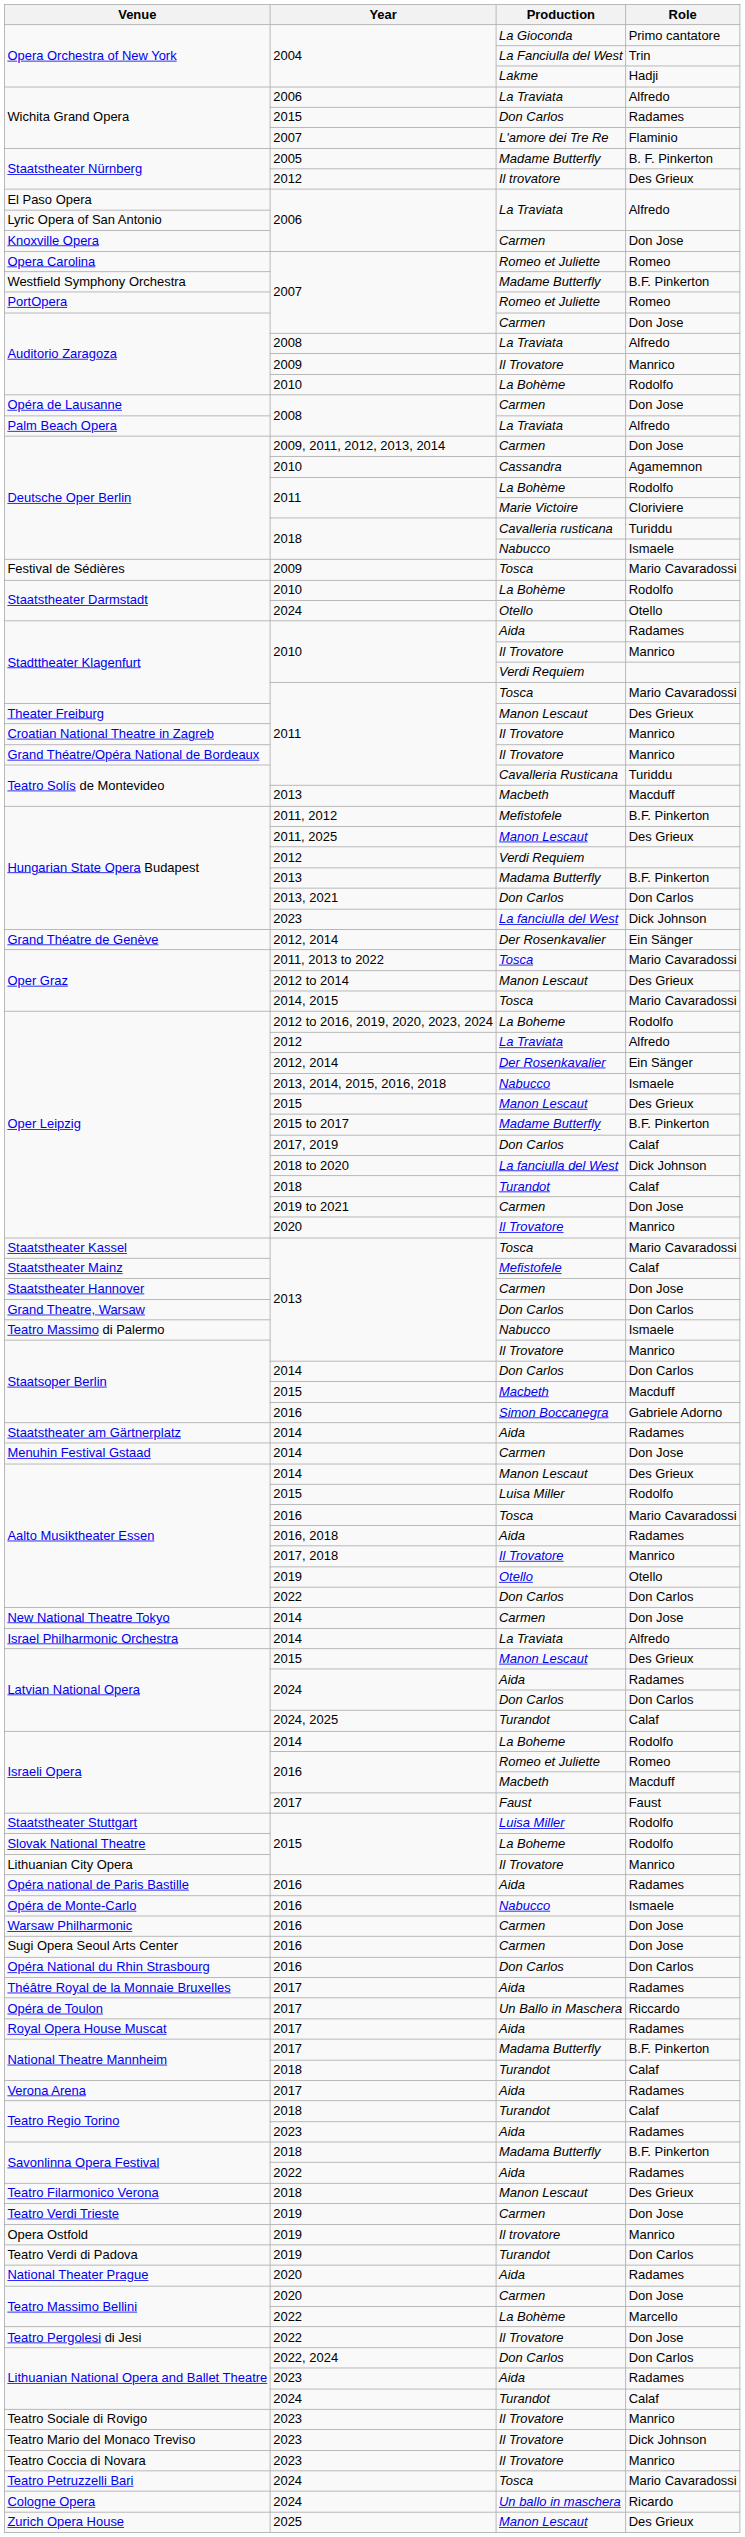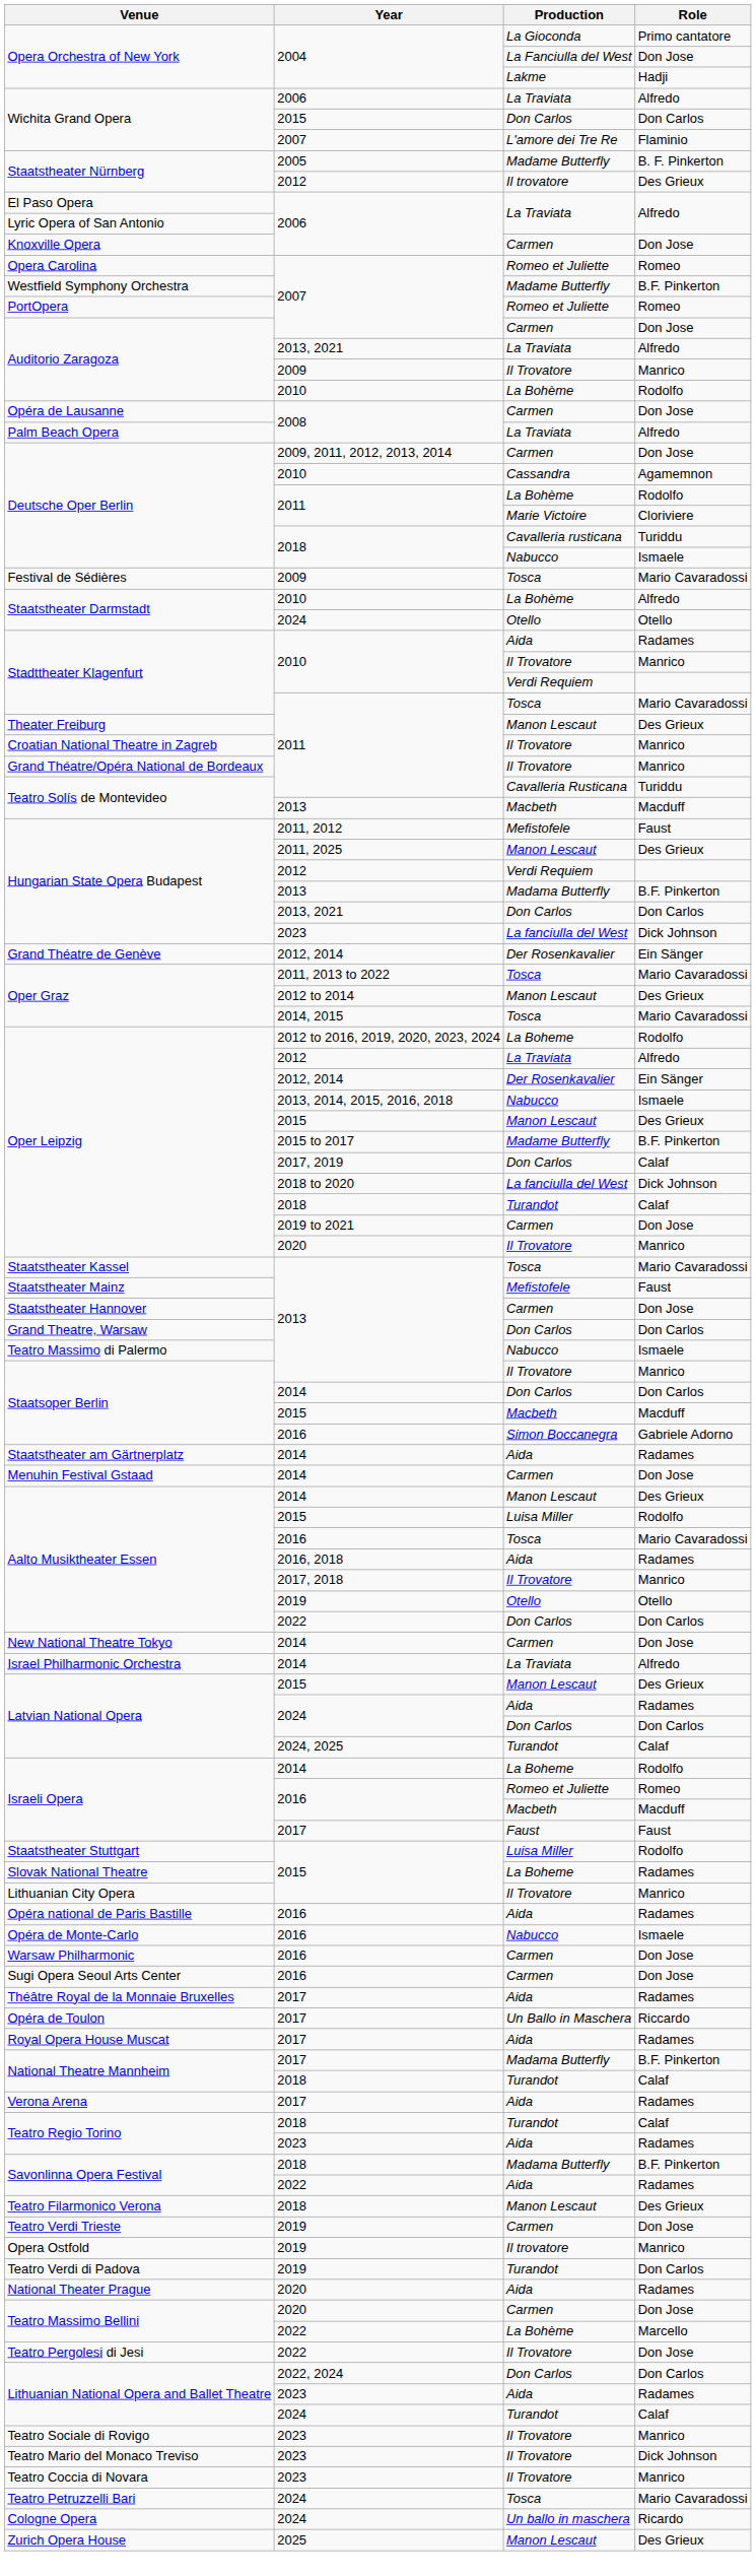 <table class="wikitable sortable" style=text-align:left>
 <tr>
 <th scope="col">Venue</th>
 <th scope="col">Year</th>
 <th scope="col">Production</th>
 <th scope="col">Role</th>
 </tr>
 <tr>
 <td rowspan="3"><a href='#'>Opera Orchestra of New York</a></td>
 <td rowspan="3">2004</td>
 <td><em>La Gioconda</em></td>
 <td>Primo cantatore</td>
 </tr>
 <tr>
 <td><em>La Fanciulla del West</em></td>
-<td>Trin</td>
+<td>Don Jose</td>
 </tr>
 <tr>
 <td><em>Lakme</em></td>
 <td>Hadji</td>
 </tr>
 <tr>
 <td rowspan="3">Wichita Grand Opera</td>
 <td>2006</td>
 <td><em>La Traviata</em></td>
 <td>Alfredo</td>
 </tr>
 <tr>
 <td>2015</td>
 <td><em>Don Carlos</em></td>
-<td>Radames</td>
+<td>Don Carlos</td>
 </tr>
 <tr>
 <td>2007</td>
 <td><em>L'amore dei Tre Re</em></td>
 <td>Flaminio</td>
 </tr>
 <tr>
 <td rowspan="2"><a href='#'>Staatstheater Nürnberg</a></td>
 <td>2005</td>
 <td><em>Madame Butterfly</em></td>
 <td>B. F. Pinkerton</td>
 </tr>
 <tr>
 <td>2012</td>
 <td><em>Il trovatore</em></td>
 <td>Des Grieux</td>
 </tr>
 <tr>
 <td>El Paso Opera</td>
 <td rowspan="3">2006</td>
 <td rowspan="2"><em>La Traviata</em></td>
 <td rowspan="2">Alfredo</td>
 </tr>
 <tr>
 <td>Lyric Opera of San Antonio</td>
 </tr>
 <tr>
 <td><a href='#'>Knoxville Opera</a></td>
 <td><em>Carmen</em></td>
 <td>Don Jose</td>
 </tr>
 <tr>
 <td><a href='#'>Opera Carolina</a></td>
 <td rowspan="4">2007</td>
 <td><em>Romeo et Juliette</em></td>
 <td>Romeo</td>
 </tr>
 <tr>
 <td>Westfield Symphony Orchestra</td>
 <td><em>Madame Butterfly</em></td>
 <td>B.F. Pinkerton</td>
 </tr>
 <tr>
 <td><a href='#'>PortOpera</a></td>
 <td><em>Romeo et Juliette</em></td>
 <td>Romeo</td>
 </tr>
 <tr>
 <td rowspan="4"><a href='#'>Auditorio Zaragoza</a></td>
 <td><em>Carmen</em></td>
 <td>Don Jose</td>
 </tr>
 <tr>
-<td>2008</td>
+<td>2013, 2021</td>
 <td><em>La Traviata</em></td>
 <td>Alfredo</td>
 </tr>
 <tr>
 <td>2009</td>
 <td><em>Il Trovatore</em></td>
 <td>Manrico</td>
 </tr>
 <tr>
 <td>2010</td>
 <td><em>La Bohème</em></td>
 <td>Rodolfo</td>
 </tr>
 <tr>
 <td><a href='#'>Opéra de Lausanne</a></td>
 <td rowspan="2">2008</td>
 <td><em>Carmen</em></td>
 <td>Don Jose</td>
 </tr>
 <tr>
 <td><a href='#'>Palm Beach Opera</a></td>
 <td><em>La Traviata</em></td>
 <td>Alfredo</td>
 </tr>
 <tr>
 <td rowspan="6"><a href='#'>Deutsche Oper Berlin</a></td>
 <td>2009, 2011, 2012, 2013, 2014</td>
 <td><em>Carmen</em></td>
 <td>Don Jose</td>
 </tr>
 <tr>
 <td>2010</td>
 <td><em>Cassandra</em></td>
 <td>Agamemnon</td>
 </tr>
 <tr>
 <td rowspan="2">2011</td>
 <td><em>La Bohème</em></td>
 <td>Rodolfo</td>
 </tr>
 <tr>
 <td><em>Marie Victoire</em></td>
 <td>Cloriviere</td>
 </tr>
 <tr>
 <td rowspan="2">2018</td>
 <td><em>Cavalleria rusticana</em></td>
 <td>Turiddu</td>
 </tr>
 <tr>
 <td><em>Nabucco</em></td>
 <td>Ismaele</td>
 </tr>
 <tr>
 <td>Festival de Sédières</td>
 <td>2009</td>
 <td><em>Tosca</em></td>
 <td>Mario Cavaradossi</td>
 </tr>
 <tr>
 <td rowspan="2"><a href='#'>Staatstheater Darmstadt</a></td>
 <td>2010</td>
 <td><em>La Bohème</em></td>
-<td>Rodolfo</td>
+<td>Alfredo</td>
 </tr>
 <tr>
 <td>2024</td>
 <td><em>Otello</em></td>
 <td>Otello</td>
 </tr>
 <tr>
 <td rowspan="4"><a href='#'>Stadttheater Klagenfurt</a></td>
 <td rowspan="3">2010</td>
 <td><em>Aida</em></td>
 <td>Radames</td>
 </tr>
 <tr>
 <td><em>Il Trovatore</em></td>
 <td>Manrico</td>
 </tr>
 <tr>
 <td><em>Verdi Requiem</em></td>
 <td></td>
 </tr>
 <tr>
 <td rowspan="5">2011</td>
 <td><em>Tosca</em></td>
 <td>Mario Cavaradossi</td>
 </tr>
 <tr>
 <td><a href='#'>Theater Freiburg</a></td>
 <td><em>Manon Lescaut</em></td>
 <td>Des Grieux</td>
 </tr>
 <tr>
 <td><a href='#'>Croatian National Theatre in Zagreb</a></td>
 <td><em>Il Trovatore</em></td>
 <td>Manrico</td>
 </tr>
 <tr>
 <td><a href='#'>Grand Théatre/Opéra National de Bordeaux</a></td>
 <td><em>Il Trovatore</em></td>
 <td>Manrico</td>
 </tr>
 <tr>
 <td rowspan="2"><a href='#'>Teatro Solís</a> de Montevideo</td>
 <td><em>Cavalleria Rusticana</em></td>
 <td>Turiddu</td>
 </tr>
 <tr>
 <td>2013</td>
 <td><em>Macbeth</em></td>
 <td>Macduff</td>
 </tr>
 <tr>
 <td rowspan="6"><a href='#'>Hungarian State Opera</a> Budapest</td>
 <td>2011, 2012</td>
 <td><em>Mefistofele</em></td>
-<td>B.F. Pinkerton</td>
+<td>Faust</td>
 </tr>
 <tr>
 <td>2011, 2025</td>
 <td><em><a href='#'>Manon Lescaut</a></em></td>
 <td>Des Grieux</td>
 </tr>
 <tr>
 <td>2012</td>
 <td><em>Verdi Requiem</em></td>
 <td></td>
 </tr>
 <tr>
 <td>2013</td>
 <td><em>Madama Butterfly</em></td>
 <td>B.F. Pinkerton</td>
 </tr>
 <tr>
 <td>2013, 2021</td>
 <td><em>Don Carlos</em></td>
 <td>Don Carlos</td>
 </tr>
 <tr>
 <td>2023</td>
 <td><em><a href='#'>La fanciulla del West</a></em></td>
 <td>Dick Johnson</td>
 </tr>
 <tr>
 <td><a href='#'>Grand Théatre de Genève</a></td>
 <td>2012, 2014</td>
 <td><em>Der Rosenkavalier</em></td>
 <td>Ein Sänger</td>
 </tr>
 <tr>
 <td rowspan="3"><a href='#'>Oper Graz</a></td>
 <td>2011, 2013 to 2022</td>
 <td><em><a href='#'>Tosca</a></em></td>
 <td>Mario Cavaradossi</td>
 </tr>
 <tr>
 <td>2012 to 2014</td>
 <td><em>Manon Lescaut</em></td>
 <td>Des Grieux</td>
 </tr>
 <tr>
 <td>2014, 2015</td>
 <td><em>Tosca</em></td>
 <td>Mario Cavaradossi</td>
 </tr>
 <tr>
 <td rowspan="11"><a href='#'>Oper Leipzig</a></td>
 <td>2012 to 2016, 2019, 2020, 2023, 2024</td>
 <td><em>La Boheme</em></td>
 <td>Rodolfo</td>
 </tr>
 <tr>
 <td>2012</td>
 <td><a href='#'><em>La Traviata</em></a></td>
 <td>Alfredo</td>
 </tr>
 <tr>
 <td>2012, 2014</td>
 <td><em><a href='#'>Der Rosenkavalier</a></em></td>
 <td>Ein Sänger</td>
 </tr>
 <tr>
 <td>2013, 2014, 2015, 2016, 2018</td>
 <td><em><a href='#'>Nabucco</a></em></td>
 <td>Ismaele</td>
 </tr>
 <tr>
 <td>2015</td>
 <td><em><a href='#'>Manon Lescaut</a></em></td>
 <td>Des Grieux</td>
 </tr>
 <tr>
 <td>2015 to 2017</td>
 <td><a href='#'><em>Madame Butterfly</em></a></td>
 <td>B.F. Pinkerton</td>
 </tr>
 <tr>
 <td>2017, 2019</td>
 <td><em>Don Carlos</em></td>
 <td>Calaf</td>
 </tr>
 <tr>
 <td>2018 to 2020</td>
 <td><em><a href='#'>La fanciulla del West</a></em></td>
 <td>Dick Johnson</td>
 </tr>
 <tr>
 <td>2018</td>
 <td><em><a href='#'>Turandot</a></em></td>
 <td>Calaf</td>
 </tr>
 <tr>
 <td>2019 to 2021</td>
 <td><em>Carmen</em></td>
 <td>Don Jose</td>
 </tr>
 <tr>
 <td>2020</td>
 <td><a href='#'><em>Il Trovatore</em></a></td>
 <td>Manrico</td>
 </tr>
 <tr>
 <td><a href='#'>Staatstheater Kassel</a></td>
 <td rowspan="6">2013</td>
 <td><em>Tosca</em></td>
 <td>Mario Cavaradossi</td>
 </tr>
 <tr>
 <td><a href='#'>Staatstheater Mainz</a></td>
 <td><em><a href='#'>Mefistofele</a></em></td>
-<td>Calaf</td>
+<td>Faust</td>
 </tr>
 <tr>
 <td><a href='#'>Staatstheater Hannover</a></td>
 <td><em>Carmen</em></td>
 <td>Don Jose</td>
 </tr>
 <tr>
 <td><a href='#'>Grand Theatre, Warsaw</a></td>
 <td><em>Don Carlos</em></td>
 <td>Don Carlos</td>
 </tr>
 <tr>
 <td><a href='#'>Teatro Massimo</a> di Palermo</td>
 <td><em>Nabucco</em></td>
 <td>Ismaele</td>
 </tr>
 <tr>
 <td rowspan="4"><a href='#'>Staatsoper Berlin</a></td>
 <td><em>Il Trovatore</em></td>
 <td>Manrico</td>
 </tr>
 <tr>
 <td>2014</td>
 <td><em>Don Carlos</em></td>
 <td>Don Carlos</td>
 </tr>
 <tr>
 <td>2015</td>
 <td><em><a href='#'>Macbeth</a></em></td>
 <td>Macduff</td>
 </tr>
 <tr>
 <td>2016</td>
 <td><em><a href='#'>Simon Boccanegra</a></em></td>
 <td>Gabriele Adorno</td>
 </tr>
 <tr>
 <td><a href='#'>Staatstheater am Gärtnerplatz</a></td>
 <td>2014</td>
 <td><em>Aida</em></td>
 <td>Radames</td>
 </tr>
 <tr>
 <td><a href='#'>Menuhin Festival Gstaad</a></td>
 <td>2014</td>
 <td><em>Carmen</em></td>
 <td>Don Jose</td>
 </tr>
 <tr>
 <td rowspan="7"><a href='#'>Aalto Musiktheater Essen</a></td>
 <td>2014</td>
 <td><em>Manon Lescaut</em></td>
 <td>Des Grieux</td>
 </tr>
 <tr>
 <td>2015</td>
 <td><em>Luisa Miller</em></td>
 <td>Rodolfo</td>
 </tr>
 <tr>
 <td>2016</td>
 <td><em>Tosca</em></td>
 <td>Mario Cavaradossi</td>
 </tr>
 <tr>
 <td>2016, 2018</td>
 <td><em>Aida</em></td>
 <td>Radames</td>
 </tr>
 <tr>
 <td>2017, 2018</td>
 <td><em><a href='#'>Il Trovatore</a></em></td>
 <td>Manrico</td>
 </tr>
 <tr>
 <td>2019</td>
 <td><a href='#'><em>Otello</em></a></td>
 <td>Otello</td>
 </tr>
 <tr>
 <td>2022</td>
 <td><em>Don Carlos</em></td>
 <td>Don Carlos</td>
 </tr>
 <tr>
 <td><a href='#'>New National Theatre Tokyo</a></td>
 <td>2014</td>
 <td><em>Carmen</em></td>
 <td>Don Jose</td>
 </tr>
 <tr>
 <td><a href='#'>Israel Philharmonic Orchestra</a></td>
 <td>2014</td>
 <td><em>La Traviata</em></td>
 <td>Alfredo</td>
 </tr>
 <tr>
 <td rowspan="4"><a href='#'>Latvian National Opera</a></td>
 <td>2015</td>
 <td><a href='#'><em>Manon Lescaut</em></a></td>
 <td>Des Grieux</td>
 </tr>
 <tr>
 <td rowspan="2">2024</td>
 <td><em>Aida</em></td>
 <td>Radames</td>
 </tr>
 <tr>
 <td><em>Don Carlos</em></td>
 <td>Don Carlos</td>
 </tr>
 <tr>
 <td>2024, 2025</td>
 <td><em>Turandot</em></td>
 <td>Calaf</td>
 </tr>
 <tr>
 <td rowspan="4"><a href='#'>Israeli Opera</a></td>
 <td>2014</td>
 <td><em>La Boheme</em></td>
 <td>Rodolfo</td>
 </tr>
 <tr>
 <td rowspan="2">2016</td>
 <td><em>Romeo et Juliette</em></td>
 <td>Romeo</td>
 </tr>
 <tr>
 <td><em>Macbeth</em></td>
 <td>Macduff</td>
 </tr>
 <tr>
 <td>2017</td>
 <td><em>Faust</em></td>
 <td>Faust</td>
 </tr>
 <tr>
 <td><a href='#'>Staatstheater Stuttgart</a></td>
 <td rowspan="3">2015</td>
 <td><em><a href='#'>Luisa Miller</a></em></td>
 <td>Rodolfo</td>
 </tr>
 <tr>
 <td><a href='#'>Slovak National Theatre</a></td>
 <td><em>La Boheme</em></td>
-<td>Rodolfo</td>
+<td>Radames</td>
 </tr>
 <tr>
 <td>Lithuanian City Opera</td>
 <td><em>Il Trovatore</em></td>
 <td>Manrico</td>
 </tr>
 <tr>
 <td><a href='#'>Opéra national de Paris Bastille</a></td>
 <td>2016</td>
 <td><em>Aida</em></td>
 <td>Radames</td>
 </tr>
 <tr>
 <td><a href='#'>Opéra de Monte-Carlo</a></td>
 <td>2016</td>
 <td><em><a href='#'>Nabucco</a></em></td>
 <td>Ismaele</td>
 </tr>
 <tr>
 <td><a href='#'>Warsaw Philharmonic</a></td>
 <td>2016</td>
 <td><em>Carmen</em></td>
 <td>Don Jose</td>
 </tr>
 <tr>
 <td>Sugi Opera Seoul Arts Center</td>
 <td>2016</td>
 <td><em>Carmen</em></td>
 <td>Don Jose</td>
-</tr>
-<tr>
-<td><a href='#'>Opéra National du Rhin Strasbourg</a></td>
-<td>2016</td>
-<td><em>Don Carlos</em></td>
-<td>Don Carlos</td>
 </tr>
 <tr>
 <td><a href='#'>Théâtre Royal de la Monnaie Bruxelles</a></td>
 <td>2017</td>
 <td><em>Aida</em></td>
 <td>Radames</td>
 </tr>
 <tr>
 <td><a href='#'>Opéra de Toulon</a></td>
 <td>2017</td>
 <td><em>Un Ballo in Maschera</em></td>
 <td>Riccardo</td>
 </tr>
 <tr>
 <td><a href='#'>Royal Opera House Muscat</a></td>
 <td>2017</td>
 <td><em>Aida</em></td>
 <td>Radames</td>
 </tr>
 <tr>
 <td rowspan="2"><a href='#'>National Theatre Mannheim</a></td>
 <td>2017</td>
 <td><em>Madama Butterfly</em></td>
 <td>B.F. Pinkerton</td>
 </tr>
 <tr>
 <td>2018</td>
 <td><em>Turandot</em></td>
 <td>Calaf</td>
 </tr>
 <tr>
 <td><a href='#'>Verona Arena</a></td>
 <td>2017</td>
 <td><em>Aida</em></td>
 <td>Radames</td>
 </tr>
 <tr>
 <td rowspan="2"><a href='#'>Teatro Regio Torino</a></td>
 <td>2018</td>
 <td><em>Turandot</em></td>
 <td>Calaf</td>
 </tr>
 <tr>
 <td>2023</td>
 <td><em>Aida</em></td>
 <td>Radames</td>
 </tr>
 <tr>
 <td rowspan="2"><a href='#'>Savonlinna Opera Festival</a></td>
 <td>2018</td>
 <td><em>Madama Butterfly</em></td>
 <td>B.F. Pinkerton</td>
 </tr>
 <tr>
 <td>2022</td>
 <td><em>Aida</em></td>
 <td>Radames</td>
 </tr>
 <tr>
 <td><a href='#'>Teatro Filarmonico Verona</a></td>
 <td>2018</td>
 <td><em>Manon Lescaut</em></td>
 <td>Des Grieux</td>
 </tr>
 <tr>
 <td><a href='#'>Teatro Verdi Trieste</a></td>
 <td>2019</td>
 <td><em>Carmen</em></td>
 <td>Don Jose</td>
 </tr>
 <tr>
 <td>Opera Ostfold</td>
 <td>2019</td>
 <td><em>Il trovatore</em></td>
 <td>Manrico</td>
 </tr>
 <tr>
 <td>Teatro Verdi di Padova</td>
 <td>2019</td>
 <td><em>Turandot</em></td>
 <td>Don Carlos</td>
 </tr>
 <tr>
 <td><a href='#'>National Theater Prague</a></td>
 <td>2020</td>
 <td><em>Aida</em></td>
 <td>Radames</td>
 </tr>
 <tr>
 <td rowspan="2"><a href='#'>Teatro Massimo Bellini</a></td>
 <td>2020</td>
 <td><em>Carmen</em></td>
 <td>Don Jose</td>
 </tr>
 <tr>
 <td>2022</td>
 <td><em>La Bohème</em></td>
 <td>Marcello</td>
 </tr>
 <tr>
 <td><a href='#'>Teatro Pergolesi</a> di Jesi</td>
 <td>2022</td>
 <td><em>Il Trovatore</em></td>
 <td>Don Jose</td>
 </tr>
 <tr>
 <td rowspan="3"><a href='#'>Lithuanian National Opera and Ballet Theatre</a></td>
 <td>2022, 2024</td>
 <td><em>Don Carlos</em></td>
 <td>Don Carlos</td>
 </tr>
 <tr>
 <td>2023</td>
 <td><em>Aida</em></td>
 <td>Radames</td>
 </tr>
 <tr>
 <td>2024</td>
 <td><em>Turandot</em></td>
 <td>Calaf</td>
 </tr>
 <tr>
 <td>Teatro Sociale di Rovigo</td>
 <td>2023</td>
 <td><em>Il Trovatore</em></td>
 <td>Manrico</td>
 </tr>
 <tr>
 <td>Teatro Mario del Monaco Treviso</td>
 <td>2023</td>
 <td><em>Il Trovatore</em></td>
 <td>Dick Johnson</td>
 </tr>
 <tr>
 <td>Teatro Coccia di Novara</td>
 <td>2023</td>
 <td><em>Il Trovatore</em></td>
 <td>Manrico</td>
 </tr>
 <tr>
 <td><a href='#'>Teatro Petruzzelli Bari</a></td>
 <td>2024</td>
 <td><em>Tosca</em></td>
 <td>Mario Cavaradossi</td>
 </tr>
 <tr>
 <td><a href='#'>Cologne Opera</a></td>
 <td>2024</td>
 <td><em><a href='#'>Un ballo in maschera</a></em></td>
 <td>Ricardo</td>
 </tr>
 <tr>
 <td><a href='#'>Zurich Opera House</a></td>
 <td>2025</td>
 <td><em><a href='#'>Manon Lescaut</a></em></td>
 <td>Des Grieux</td>
 </tr>
 </table>
